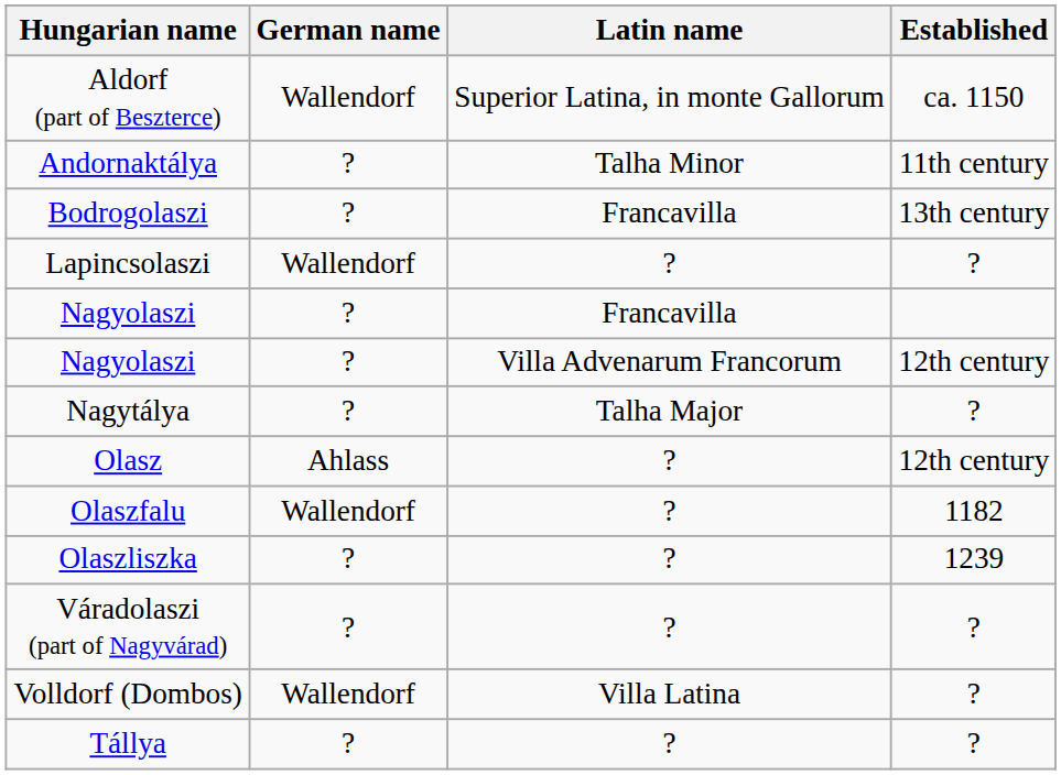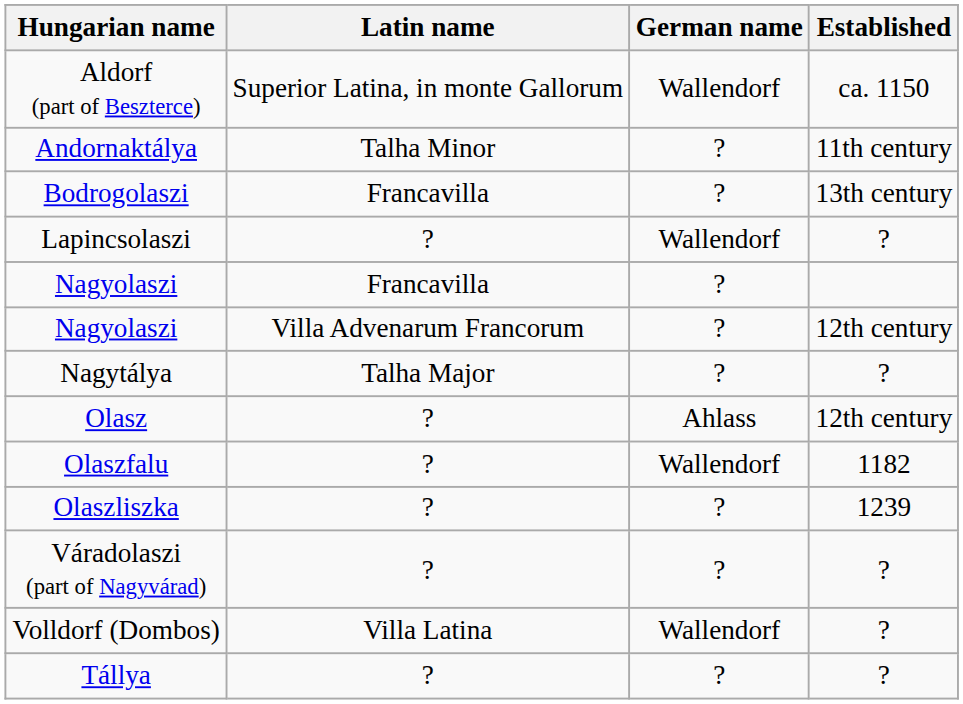 <table class="wikitable sortable" style="float:; margin:0 0 0.5em 1em; text-align:center; font-size:90%;">
 <tr>
 <th>Hungarian name</th>
+<th>Latin name</th>
 <th>German name</th>
-<th>Latin name</th>
 <th>Established</th>
 </tr>
 <tr>
 <td>Aldorf <br><small>(part of <a href='#'>Beszterce</a>)</small></td>
+<td>Superior Latina, in monte Gallorum</td>
 <td>Wallendorf</td>
-<td>Superior Latina, in monte Gallorum</td>
 <td>ca. 1150</td>
 </tr>
 <tr>
 <td><a href='#'>Andornaktálya</a></td>
+<td>Talha Minor</td>
 <td>?</td>
-<td>Talha Minor</td>
 <td>11th century</td>
 </tr>
 <tr>
 <td><a href='#'>Bodrogolaszi</a></td>
+<td>Francavilla</td>
 <td>?</td>
-<td>Francavilla</td>
 <td>13th century</td>
 </tr>
 <tr>
 <td>Lapincsolaszi</td>
+<td>?</td>
 <td>Wallendorf</td>
+<td>?</td>
+</tr>
+<tr>
+<td><a href='#'>Nagyolaszi</a></td>
+<td>Francavilla</td>
+<td>?</td>
+<td></td>
+</tr>
+<tr>
+<td><a href='#'>Nagyolaszi</a></td>
+<td>Villa Advenarum Francorum</td>
+<td>?</td>
+<td>12th century</td>
+</tr>
+<tr>
+<td>Nagytálya</td>
+<td>Talha Major</td>
 <td>?</td>
 <td>?</td>
 </tr>
 <tr>
-<td><a href='#'>Nagyolaszi</a></td>
+<td><a href='#'>Olasz</a></td>
 <td>?</td>
-<td>Francavilla</td>
-<td></td>
-</tr>
-<tr>
-<td><a href='#'>Nagyolaszi</a></td>
-<td>?</td>
-<td>Villa Advenarum Francorum</td>
-<td>12th century</td>
-</tr>
-<tr>
-<td>Nagytálya</td>
-<td>?</td>
-<td>Talha Major</td>
-<td>?</td>
-</tr>
-<tr>
-<td><a href='#'>Olasz</a></td>
 <td>Ahlass</td>
-<td>?</td>
 <td>12th century</td>
 </tr>
 <tr>
 <td><a href='#'>Olaszfalu</a></td>
+<td>?</td>
 <td>Wallendorf</td>
-<td>?</td>
 <td>1182</td>
 </tr>
 <tr>
 <td><a href='#'>Olaszliszka</a></td>
 <td>?</td>
 <td>?</td>
 <td>1239</td>
 </tr>
 <tr>
 <td>Váradolaszi <br><small>(part of <a href='#'>Nagyvárad</a>)</small></td>
 <td>?</td>
 <td>?</td>
 <td>?</td>
 </tr>
 <tr>
 <td>Volldorf (Dombos)</td>
+<td>Villa Latina</td>
 <td>Wallendorf</td>
-<td>Villa Latina</td>
 <td>?</td>
 </tr>
 <tr>
 <td><a href='#'>Tállya</a></td>
 <td>?</td>
 <td>?</td>
 <td>?</td>
 </tr>
 </table>
